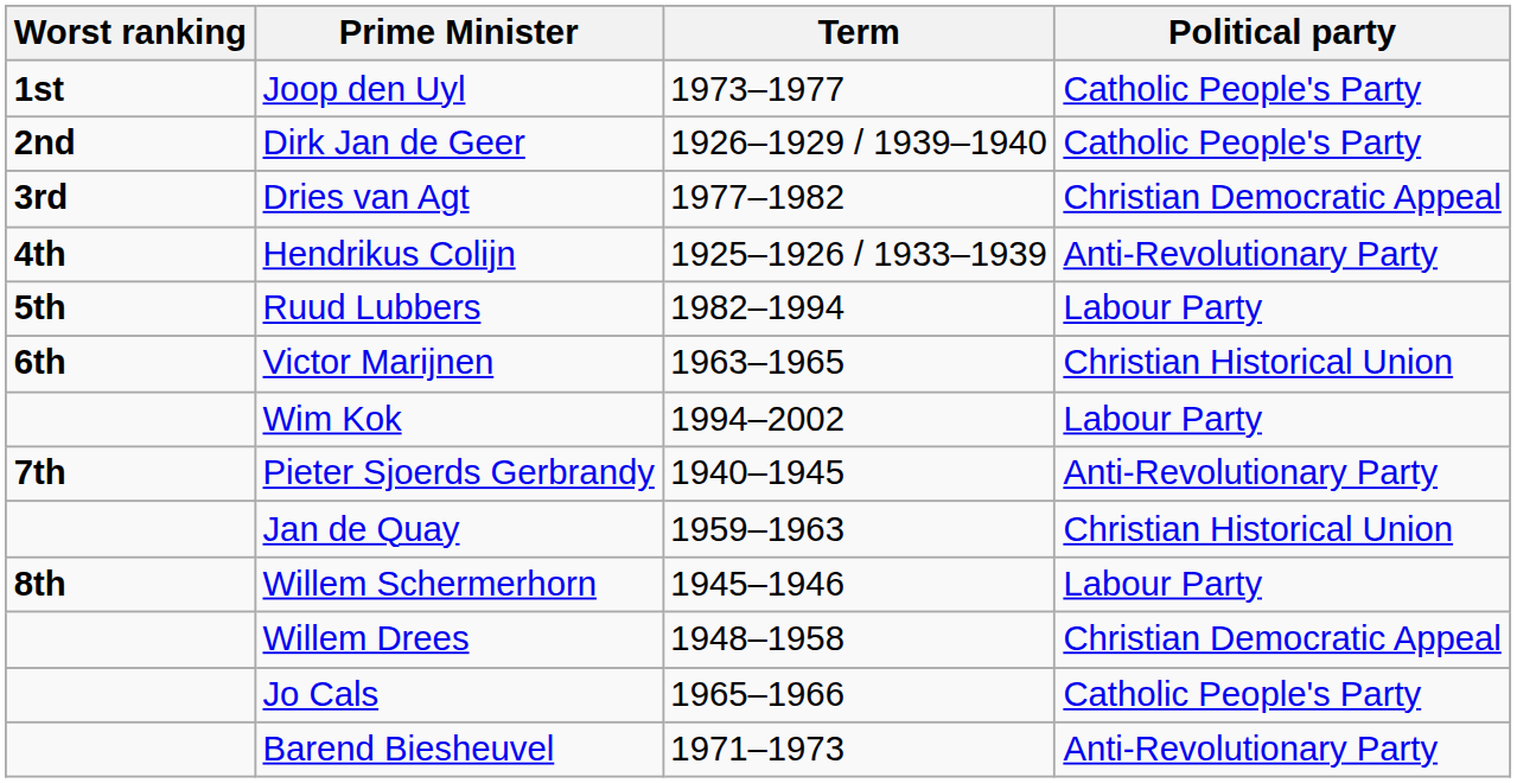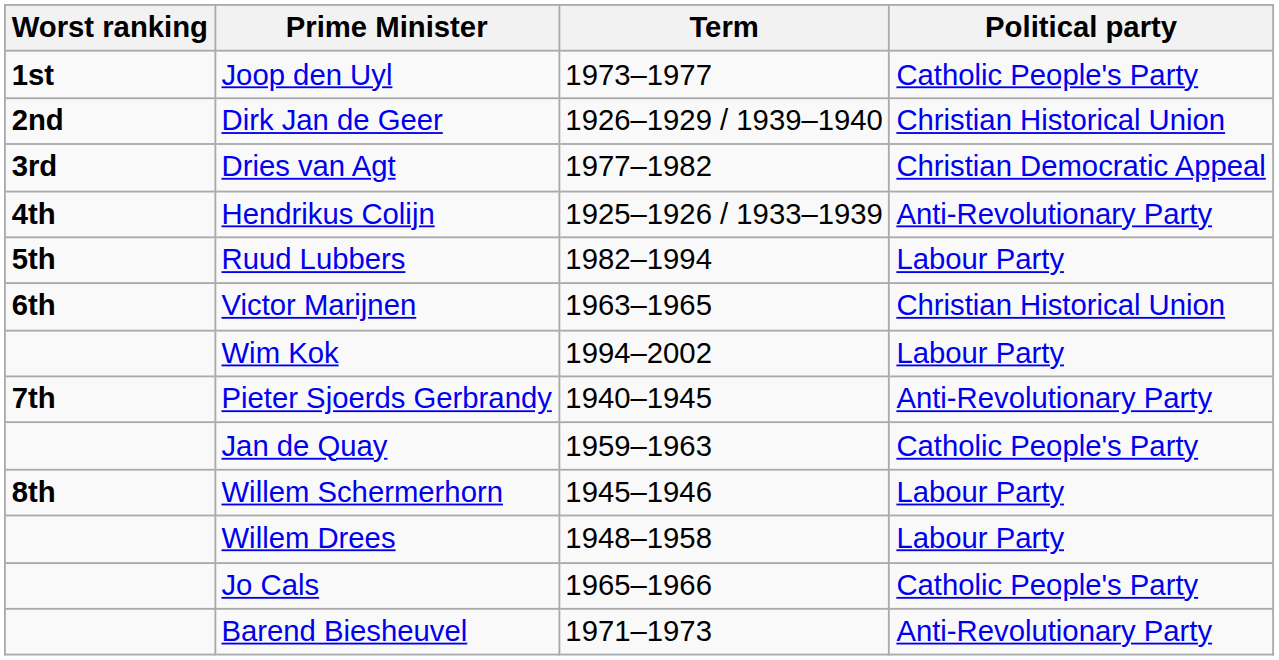 <table class="wikitable">
 <tr>
 <th>Worst ranking</th>
 <th>Prime Minister</th>
 <th>Term</th>
 <th>Political party</th>
 </tr>
 <tr>
 <td><strong>1st</strong></td>
 <td><a href='#'>Joop den Uyl</a></td>
 <td>1973–1977</td>
 <td><a href='#'>Catholic People's Party</a></td>
 </tr>
 <tr>
 <td><strong>2nd</strong></td>
 <td><a href='#'>Dirk Jan de Geer</a></td>
 <td>1926–1929 / 1939–1940</td>
-<td><a href='#'>Catholic People's Party</a></td>
+<td><a href='#'>Christian Historical Union</a></td>
 </tr>
 <tr>
 <td><strong>3rd</strong></td>
 <td><a href='#'>Dries van Agt</a></td>
 <td>1977–1982</td>
 <td><a href='#'>Christian Democratic Appeal</a></td>
 </tr>
 <tr>
 <td><strong>4th</strong></td>
 <td><a href='#'>Hendrikus Colijn</a></td>
 <td>1925–1926 / 1933–1939</td>
 <td><a href='#'>Anti-Revolutionary Party</a></td>
 </tr>
 <tr>
 <td><strong>5th</strong></td>
 <td><a href='#'>Ruud Lubbers</a></td>
 <td>1982–1994</td>
 <td><a href='#'>Labour Party</a></td>
 </tr>
 <tr>
 <td><strong>6th</strong></td>
 <td><a href='#'>Victor Marijnen</a></td>
 <td>1963–1965</td>
 <td><a href='#'>Christian Historical Union</a></td>
 </tr>
 <tr>
 <td></td>
 <td><a href='#'>Wim Kok</a></td>
 <td>1994–2002</td>
 <td><a href='#'>Labour Party</a></td>
 </tr>
 <tr>
 <td><strong>7th</strong></td>
 <td><a href='#'>Pieter Sjoerds Gerbrandy</a></td>
 <td>1940–1945</td>
 <td><a href='#'>Anti-Revolutionary Party</a></td>
 </tr>
 <tr>
 <td></td>
 <td><a href='#'>Jan de Quay</a></td>
 <td>1959–1963</td>
-<td><a href='#'>Christian Historical Union</a></td>
+<td><a href='#'>Catholic People's Party</a></td>
 </tr>
 <tr>
 <td><strong>8th</strong></td>
 <td><a href='#'>Willem Schermerhorn</a></td>
 <td>1945–1946</td>
 <td><a href='#'>Labour Party</a></td>
 </tr>
 <tr>
 <td></td>
 <td><a href='#'>Willem Drees</a></td>
 <td>1948–1958</td>
-<td><a href='#'>Christian Democratic Appeal</a></td>
+<td><a href='#'>Labour Party</a></td>
 </tr>
 <tr>
 <td></td>
 <td><a href='#'>Jo Cals</a></td>
 <td>1965–1966</td>
 <td><a href='#'>Catholic People's Party</a></td>
 </tr>
 <tr>
 <td></td>
 <td><a href='#'>Barend Biesheuvel</a></td>
 <td>1971–1973</td>
 <td><a href='#'>Anti-Revolutionary Party</a></td>
 </tr>
 </table>
